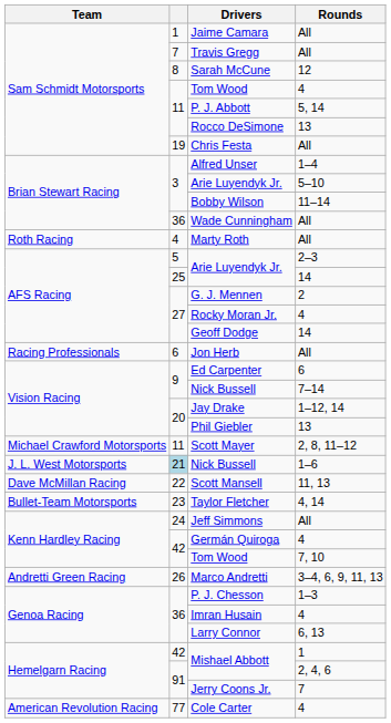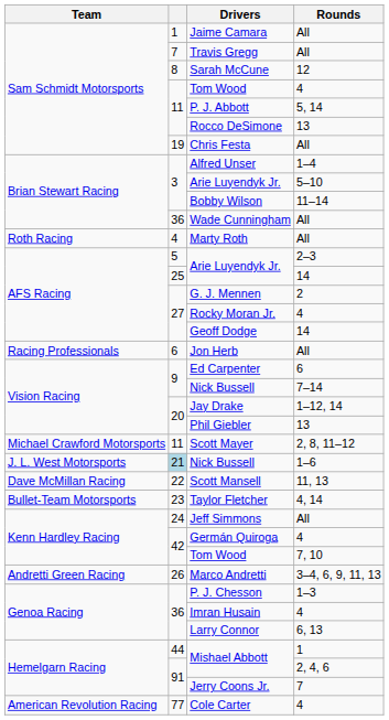 <table class="wikitable sortable" style="font-size:85%">
 <tr>
 <th>Team</th>
 <th></th>
 <th>Drivers</th>
 <th>Rounds</th>
 </tr>
 <tr>
 <td rowspan="7"><a href='#'>Sam Schmidt Motorsports</a></td>
 <td>1</td>
 <td> <a href='#'>Jaime Camara</a></td>
 <td>All</td>
 </tr>
 <tr>
 <td>7</td>
 <td> <a href='#'>Travis Gregg</a></td>
 <td>All</td>
 </tr>
 <tr>
 <td>8</td>
 <td> <a href='#'>Sarah McCune</a></td>
 <td>12</td>
 </tr>
 <tr>
 <td rowspan="3">11</td>
 <td> <a href='#'>Tom Wood</a></td>
 <td>4</td>
 </tr>
 <tr>
 <td> <a href='#'>P. J. Abbott</a></td>
 <td>5, 14</td>
 </tr>
 <tr>
 <td> <a href='#'>Rocco DeSimone</a></td>
 <td>13</td>
 </tr>
 <tr>
 <td>19</td>
 <td> <a href='#'>Chris Festa</a></td>
 <td>All</td>
 </tr>
 <tr>
 <td rowspan="4"><a href='#'>Brian Stewart Racing</a></td>
 <td rowspan="3">3</td>
 <td> <a href='#'>Alfred Unser</a></td>
 <td>1–4</td>
 </tr>
 <tr>
 <td> <a href='#'>Arie Luyendyk Jr.</a></td>
 <td>5–10</td>
 </tr>
 <tr>
 <td> <a href='#'>Bobby Wilson</a></td>
 <td>11–14</td>
 </tr>
 <tr>
 <td>36</td>
 <td> <a href='#'>Wade Cunningham</a></td>
 <td>All</td>
 </tr>
 <tr>
 <td><a href='#'>Roth Racing</a></td>
 <td>4</td>
 <td> <a href='#'>Marty Roth</a></td>
 <td>All</td>
 </tr>
 <tr>
 <td rowspan="5"><a href='#'>AFS Racing</a></td>
 <td>5</td>
 <td rowspan="2"> <a href='#'>Arie Luyendyk Jr.</a></td>
 <td>2–3</td>
 </tr>
 <tr>
 <td>25</td>
 <td>14</td>
 </tr>
 <tr>
 <td rowspan="3">27</td>
 <td> <a href='#'>G. J. Mennen</a></td>
 <td>2</td>
 </tr>
 <tr>
 <td> <a href='#'>Rocky Moran Jr.</a></td>
 <td>4</td>
 </tr>
 <tr>
 <td> <a href='#'>Geoff Dodge</a></td>
 <td>14</td>
 </tr>
 <tr>
 <td><a href='#'>Racing Professionals</a></td>
 <td>6</td>
 <td> <a href='#'>Jon Herb</a></td>
 <td>All</td>
 </tr>
 <tr>
 <td rowspan="4"><a href='#'>Vision Racing</a></td>
 <td rowspan="2">9</td>
 <td> <a href='#'>Ed Carpenter</a></td>
 <td>6</td>
 </tr>
 <tr>
 <td> <a href='#'>Nick Bussell</a></td>
 <td>7–14</td>
 </tr>
 <tr>
 <td rowspan="2">20</td>
 <td> <a href='#'>Jay Drake</a></td>
 <td>1–12, 14</td>
 </tr>
 <tr>
 <td> <a href='#'>Phil Giebler</a></td>
 <td>13</td>
 </tr>
 <tr>
 <td><a href='#'>Michael Crawford Motorsports</a></td>
 <td>11</td>
 <td> <a href='#'>Scott Mayer</a></td>
 <td>2, 8, 11–12</td>
 </tr>
 <tr>
 <td><a href='#'>J. L. West Motorsports</a></td>
 <td style="background: lightblue;">21</td>
 <td> <a href='#'>Nick Bussell</a></td>
 <td>1–6</td>
 </tr>
 <tr>
 <td><a href='#'>Dave McMillan Racing</a></td>
 <td>22</td>
 <td> <a href='#'>Scott Mansell</a></td>
 <td>11, 13</td>
 </tr>
 <tr>
 <td><a href='#'>Bullet-Team Motorsports</a></td>
 <td>23</td>
 <td> <a href='#'>Taylor Fletcher</a></td>
 <td>4, 14</td>
 </tr>
 <tr>
 <td rowspan="3"><a href='#'>Kenn Hardley Racing</a></td>
 <td>24</td>
 <td> <a href='#'>Jeff Simmons</a></td>
 <td>All</td>
 </tr>
 <tr>
 <td rowspan="2">42</td>
 <td> <a href='#'>Germán Quiroga</a></td>
 <td>4</td>
 </tr>
 <tr>
 <td> <a href='#'>Tom Wood</a></td>
 <td>7, 10</td>
 </tr>
 <tr>
 <td><a href='#'>Andretti Green Racing</a></td>
 <td>26</td>
 <td> <a href='#'>Marco Andretti</a></td>
 <td>3–4, 6, 9, 11, 13</td>
 </tr>
 <tr>
 <td rowspan="3"><a href='#'>Genoa Racing</a></td>
 <td rowspan="3">36</td>
 <td> <a href='#'>P. J. Chesson</a></td>
 <td>1–3</td>
 </tr>
 <tr>
 <td> <a href='#'>Imran Husain</a></td>
 <td>4</td>
 </tr>
 <tr>
 <td> <a href='#'>Larry Connor</a></td>
 <td>6, 13</td>
 </tr>
 <tr>
 <td rowspan="3"><a href='#'>Hemelgarn Racing</a></td>
-<td>42</td>
+<td>44</td>
 <td rowspan="2"> <a href='#'>Mishael Abbott</a></td>
 <td>1</td>
 </tr>
 <tr>
 <td rowspan="2">91</td>
 <td>2, 4, 6</td>
 </tr>
 <tr>
 <td> <a href='#'>Jerry Coons Jr.</a></td>
 <td>7</td>
 </tr>
 <tr>
 <td><a href='#'>American Revolution Racing</a></td>
 <td>77</td>
 <td> <a href='#'>Cole Carter</a></td>
 <td>4</td>
 </tr>
 </table>
